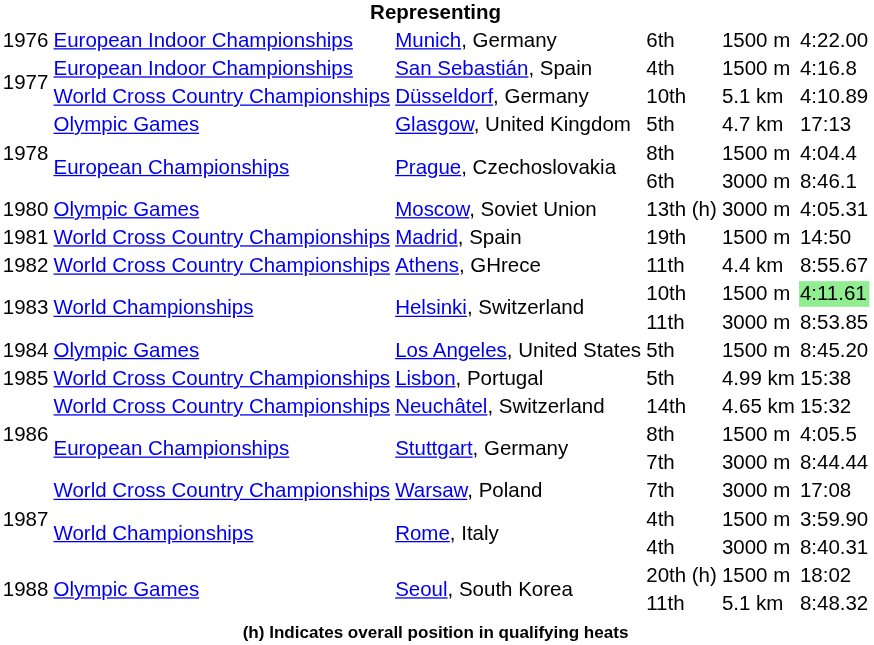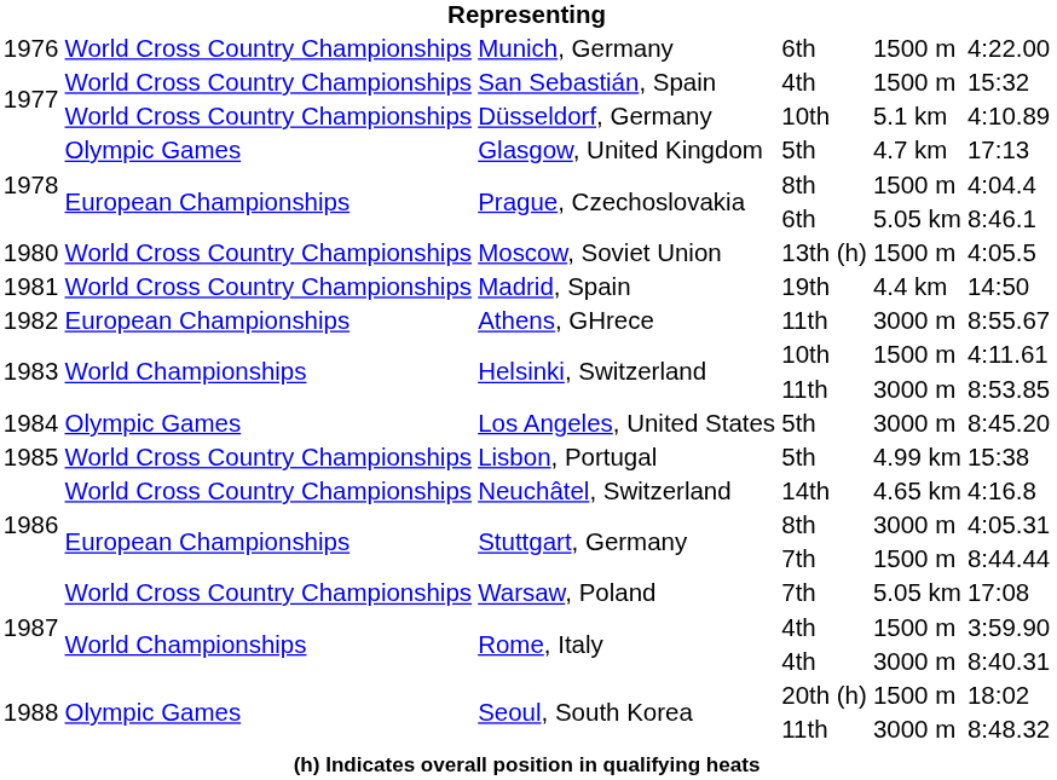 <table>
 <tr>
 <th colspan=6>Representing </th>
 </tr>
 <tr>
 <td>1976</td>
-<td><a href='#'>European Indoor Championships</a></td>
+<td><a href='#'>World Cross Country Championships</a></td>
 <td><a href='#'>Munich</a>, Germany</td>
 <td>6th</td>
 <td>1500 m</td>
 <td>4:22.00</td>
 </tr>
 <tr>
 <td rowspan=2>1977</td>
-<td><a href='#'>European Indoor Championships</a></td>
+<td><a href='#'>World Cross Country Championships</a></td>
 <td><a href='#'>San Sebastián</a>, Spain</td>
 <td>4th</td>
 <td>1500 m</td>
-<td>4:16.8</td>
+<td>15:32</td>
 </tr>
 <tr>
 <td><a href='#'>World Cross Country Championships</a></td>
 <td><a href='#'>Düsseldorf</a>, Germany</td>
 <td>10th</td>
 <td>5.1 km</td>
 <td>4:10.89</td>
 </tr>
 <tr>
 <td rowspan=3>1978</td>
 <td><a href='#'>Olympic Games</a></td>
 <td><a href='#'>Glasgow</a>, United Kingdom</td>
 <td>5th</td>
 <td>4.7 km</td>
 <td>17:13</td>
 </tr>
 <tr>
 <td rowspan=2><a href='#'>European Championships</a></td>
 <td rowspan=2><a href='#'>Prague</a>, Czechoslovakia</td>
 <td>8th</td>
 <td>1500 m</td>
 <td>4:04.4</td>
 </tr>
 <tr>
 <td>6th</td>
-<td>3000 m</td>
+<td>5.05 km</td>
 <td>8:46.1</td>
 </tr>
 <tr>
 <td>1980</td>
-<td><a href='#'>Olympic Games</a></td>
+<td><a href='#'>World Cross Country Championships</a></td>
 <td><a href='#'>Moscow</a>, Soviet Union</td>
 <td>13th (h)</td>
-<td>3000 m</td>
-<td>4:05.31</td>
+<td>1500 m</td>
+<td>4:05.5</td>
 </tr>
 <tr>
 <td>1981</td>
 <td><a href='#'>World Cross Country Championships</a></td>
 <td><a href='#'>Madrid</a>, Spain</td>
 <td>19th</td>
-<td>1500 m</td>
+<td>4.4 km</td>
 <td>14:50</td>
 </tr>
 <tr>
 <td>1982</td>
-<td><a href='#'>World Cross Country Championships</a></td>
+<td><a href='#'>European Championships</a></td>
 <td><a href='#'>Athens</a>, GHrece</td>
 <td>11th</td>
-<td>4.4 km</td>
+<td>3000 m</td>
 <td>8:55.67</td>
 </tr>
 <tr>
 <td rowspan=2>1983</td>
 <td rowspan=2><a href='#'>World Championships</a></td>
 <td rowspan=2><a href='#'>Helsinki</a>, Switzerland</td>
 <td>10th</td>
 <td>1500 m</td>
-<td style="background: lightgreen;">4:11.61</td>
+<td>4:11.61</td>
 </tr>
 <tr>
 <td>11th</td>
 <td>3000 m</td>
 <td>8:53.85</td>
 </tr>
 <tr>
 <td>1984</td>
 <td><a href='#'>Olympic Games</a></td>
 <td><a href='#'>Los Angeles</a>, United States</td>
 <td>5th</td>
-<td>1500 m</td>
+<td>3000 m</td>
 <td>8:45.20</td>
 </tr>
 <tr>
 <td>1985</td>
 <td><a href='#'>World Cross Country Championships</a></td>
 <td><a href='#'>Lisbon</a>, Portugal</td>
 <td>5th</td>
 <td>4.99 km</td>
 <td>15:38</td>
 </tr>
 <tr>
 <td rowspan=3>1986</td>
 <td><a href='#'>World Cross Country Championships</a></td>
 <td><a href='#'>Neuchâtel</a>, Switzerland</td>
 <td>14th</td>
 <td>4.65 km</td>
-<td>15:32</td>
+<td>4:16.8</td>
 </tr>
 <tr>
 <td rowspan=2><a href='#'>European Championships</a></td>
 <td rowspan=2><a href='#'>Stuttgart</a>, Germany</td>
 <td>8th</td>
-<td>1500 m</td>
-<td>4:05.5</td>
+<td>3000 m</td>
+<td>4:05.31</td>
 </tr>
 <tr>
 <td>7th</td>
-<td>3000 m</td>
+<td>1500 m</td>
 <td>8:44.44</td>
 </tr>
 <tr>
 <td rowspan=3>1987</td>
 <td><a href='#'>World Cross Country Championships</a></td>
 <td><a href='#'>Warsaw</a>, Poland</td>
 <td>7th</td>
-<td>3000 m</td>
+<td>5.05 km</td>
 <td>17:08</td>
 </tr>
 <tr>
 <td rowspan=2><a href='#'>World Championships</a></td>
 <td rowspan=2><a href='#'>Rome</a>, Italy</td>
 <td>4th</td>
 <td>1500 m</td>
 <td>3:59.90</td>
 </tr>
 <tr>
 <td>4th</td>
 <td>3000 m</td>
 <td>8:40.31</td>
 </tr>
 <tr>
 <td rowspan=2>1988</td>
 <td rowspan=2><a href='#'>Olympic Games</a></td>
 <td rowspan=2><a href='#'>Seoul</a>, South Korea</td>
 <td>20th (h)</td>
 <td>1500 m</td>
 <td>18:02</td>
 </tr>
 <tr>
 <td>11th</td>
-<td>5.1 km</td>
+<td>3000 m</td>
 <td>8:48.32</td>
 </tr>
 <tr>
 <th colspan=6><small><strong>(h) Indicates overall position in qualifying heats</strong></small></th>
 </tr>
 </table>
